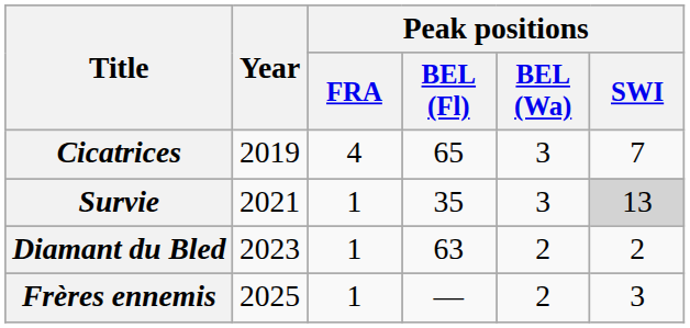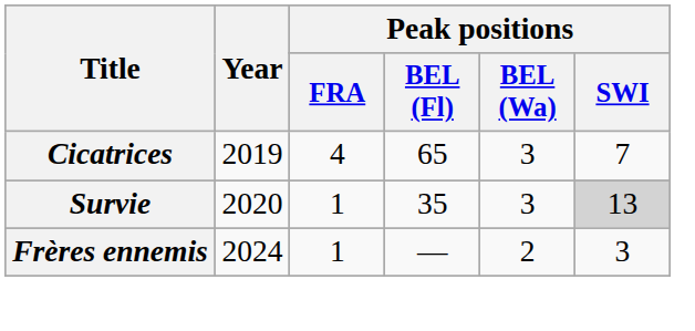 <table class="wikitable plainrowheaders" style="text-align:center">
 <tr>
 <th scope="col" rowspan="2">Title</th>
 <th scope="col" rowspan="2">Year</th>
 <th scope="col" colspan="4">Peak positions</th>
 </tr>
 <tr>
 <th scope="col" style="width:3em;font-size:90%;"><a href='#'>FRA</a><br></th>
 <th scope="col" style="width:3em;font-size:90%;"><a href='#'>BEL <br>(Fl)</a><br></th>
 <th scope="col" style="width:3em;font-size:90%;"><a href='#'>BEL <br>(Wa)</a><br></th>
 <th scope="col" style="width:3em;font-size:90%;"><a href='#'>SWI</a><br></th>
 </tr>
 <tr>
 <th scope="row"><em>Cicatrices</em></th>
 <td>2019</td>
 <td>4</td>
 <td>65</td>
 <td>3</td>
 <td>7</td>
 </tr>
 <tr>
 <th scope="row"><em>Survie</em></th>
-<td>2021</td>
+<td>2020</td>
 <td>1</td>
 <td>35</td>
 <td>3</td>
 <td style="background: lightgrey;">13</td>
 </tr>
 <tr>
-<th scope="row"><em>Diamant du Bled</em></th>
-<td>2023</td>
-<td>1</td>
-<td>63</td>
-<td>2</td>
-<td>2</td>
-</tr>
-<tr>
 <th scope="row"><em>Frères ennemis</em><br></th>
-<td>2025</td>
+<td>2024</td>
 <td>1<br></td>
 <td>—</td>
 <td>2</td>
 <td>3</td>
 </tr>
 </table>
